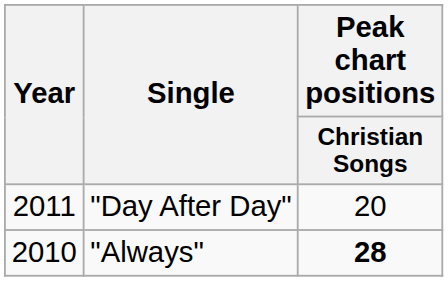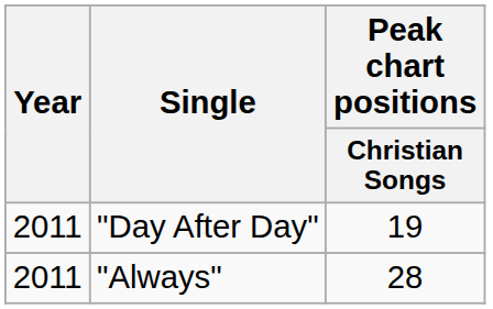 <table class="wikitable" style="text-align:center;">
 <tr>
 <th rowspan=2>Year</th>
 <th rowspan=2>Single</th>
 <th colspan=6>Peak chart positions</th>
 </tr>
 <tr style="font-size:smaller;">
 <th width=40>Christian Songs</th>
 </tr>
 <tr>
 <td>2011</td>
 <td align="left">"Day After Day"</td>
-<td>20</td>
+<td>19</td>
 </tr>
 <tr>
-<td>2010</td>
+<td>2011</td>
 <td align="left">"Always"</td>
-<td><strong>28</strong></td>
+<td>28</td>
 </tr>
 </table>
